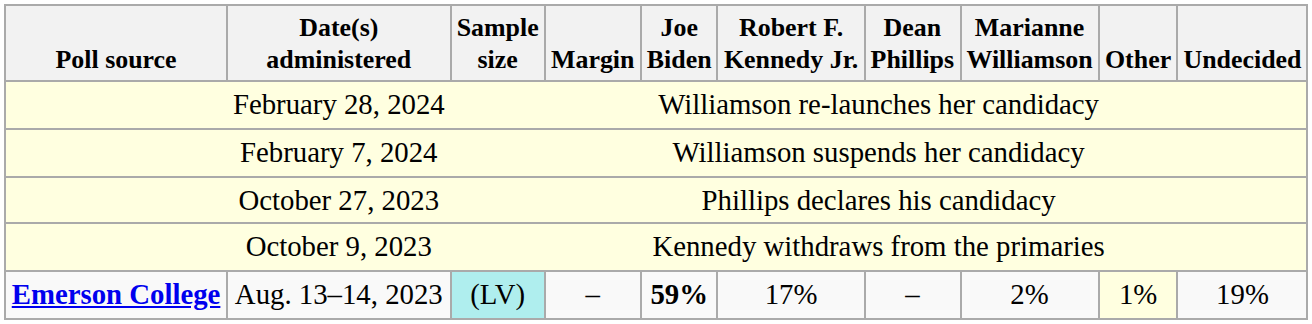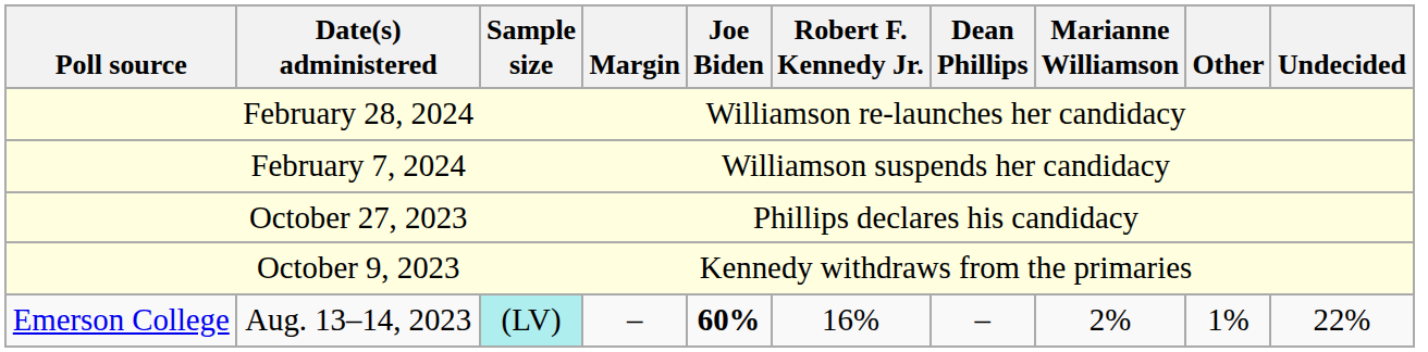 <table class="wikitable tpl-blanktable" style="font-size:90%;text-align:center;">
 <tr valign=bottom style="font-size:90%;">
 <th>Poll source</th>
 <th>Date(s)<br>administered</th>
 <th>Sample<br>size</th>
 <th>Margin<br></th>
 <th>Joe<br>Biden</th>
 <th>Robert F.<br>Kennedy Jr.</th>
 <th>Dean<br>Phillips</th>
 <th>Marianne<br>Williamson</th>
 <th>Other</th>
 <th>Undecided</th>
 </tr>
 <tr>
 </tr>
 <tr>
 </tr>
 <tr style=background:lightyellow>
 <td style=border-right-style:hidden></td>
 <td style=border-right-style:hidden>February 28, 2024</td>
 <td colspan=8>Williamson re-launches her candidacy</td>
 </tr>
 <tr>
 </tr>
 <tr style=background:lightyellow>
 <td style=border-right-style:hidden></td>
 <td style=border-right-style:hidden>February 7, 2024</td>
 <td colspan=8>Williamson suspends her candidacy</td>
 </tr>
 <tr>
 </tr>
 <tr style=background:lightyellow>
 <td style=border-right-style:hidden></td>
 <td style=border-right-style:hidden>October 27, 2023</td>
 <td colspan=8>Phillips declares his candidacy</td>
 </tr>
 <tr>
 </tr>
 <tr style=background:lightyellow>
 <td style=border-right-style:hidden></td>
 <td style=border-right-style:hidden>October 9, 2023</td>
 <td colspan=8>Kennedy withdraws from the primaries</td>
 </tr>
 <tr>
-<td><strong><a href='#'>Emerson College</a></strong></td>
+<td><a href='#'>Emerson College</a></td>
 <td>Aug. 13–14, 2023</td>
 <td style="background: paleturquoise;">(LV)</td>
 <td>–</td>
-<td><strong>59%</strong></td>
-<td>17%</td>
+<td><strong>60%</strong></td>
+<td>16%</td>
 <td>–</td>
 <td>2%</td>
-<td style="background: lightyellow;">1%</td>
-<td>19%</td>
+<td>1%</td>
+<td>22%</td>
 </tr>
 </table>
